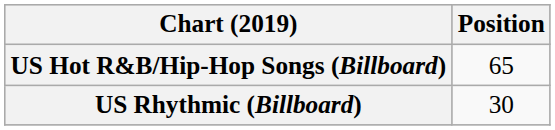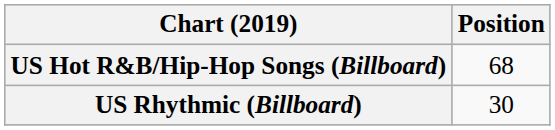 <table class="wikitable sortable plainrowheaders" style="text-align:center">
 <tr>
 <th scope="col">Chart (2019)</th>
 <th scope="col">Position</th>
 </tr>
 <tr>
 <th scope="row">US Hot R&B/Hip-Hop Songs (<em>Billboard</em>)</th>
-<td>65</td>
+<td>68</td>
 </tr>
 <tr>
 <th scope="row">US Rhythmic (<em>Billboard</em>)</th>
 <td>30</td>
 </tr>
 </table>
